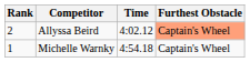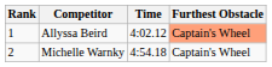 <table class="wikitable sortable mw-collapsible">
 <tr>
 <th>Rank</th>
 <th>Competitor</th>
 <th>Time</th>
 <th>Furthest Obstacle</th>
 </tr>
 <tr>
-<td>2</td>
+<td>1</td>
 <td>Allyssa Beird</td>
 <td>4:02.12</td>
 <td style="background: lightsalmon;">Captain's Wheel</td>
 </tr>
 <tr>
-<td>1</td>
+<td>2</td>
 <td>Michelle Warnky</td>
 <td>4:54.18</td>
 <td>Captain's Wheel</td>
 </tr>
 </table>
